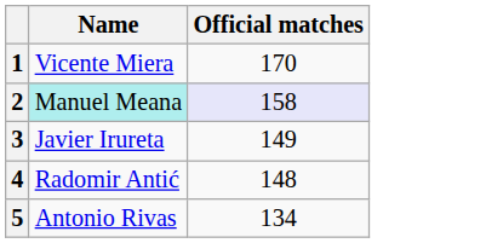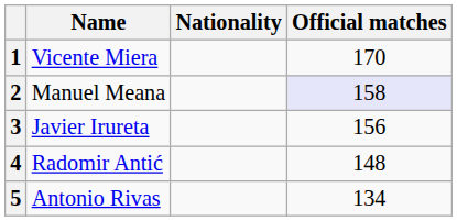 <table class="wikitable" style="text-align:center;">
 <tr>
 <th></th>
 <th>Name</th>
+<th>Nationality</th>
 <th>Official matches</th>
 </tr>
 <tr>
 <th>1</th>
 <td align="left"><a href='#'>Vicente Miera</a></td>
+<td></td>
 <td>170</td>
 </tr>
 <tr>
 <th>2</th>
-<td align="left" style="background: paleturquoise;">Manuel Meana</td>
+<td align="left">Manuel Meana</td>
+<td></td>
 <td style="background: lavender;">158</td>
 </tr>
 <tr>
 <th>3</th>
 <td align="left"><a href='#'>Javier Irureta</a></td>
-<td>149</td>
+<td></td>
+<td>156</td>
 </tr>
 <tr>
 <th>4</th>
 <td align="left"><a href='#'>Radomir Antić</a></td>
+<td></td>
 <td>148</td>
 </tr>
 <tr>
 <th>5</th>
 <td align="left"><a href='#'>Antonio Rivas</a></td>
+<td></td>
 <td>134</td>
 </tr>
 </table>
